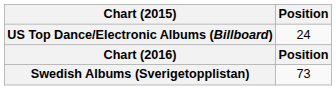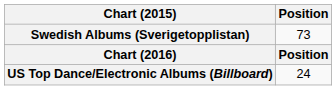 <table class="wikitable plainrowheaders" style="text-align:center">
 <tr>
 <th scope="col">Chart (2015)</th>
 <th scope="col">Position</th>
 </tr>
 <tr>
-<th scope="row">US Top Dance/Electronic Albums (<em>Billboard</em>)</th>
-<td>24</td>
+<th scope="row">Swedish Albums (Sverigetopplistan)</th>
+<td>73</td>
 </tr>
 <tr>
 <th scope="col">Chart (2016)</th>
 <th scope="col">Position</th>
 </tr>
 <tr>
-<th scope="row">Swedish Albums (Sverigetopplistan)</th>
-<td>73</td>
+<th scope="row">US Top Dance/Electronic Albums (<em>Billboard</em>)</th>
+<td>24</td>
 </tr>
 </table>
